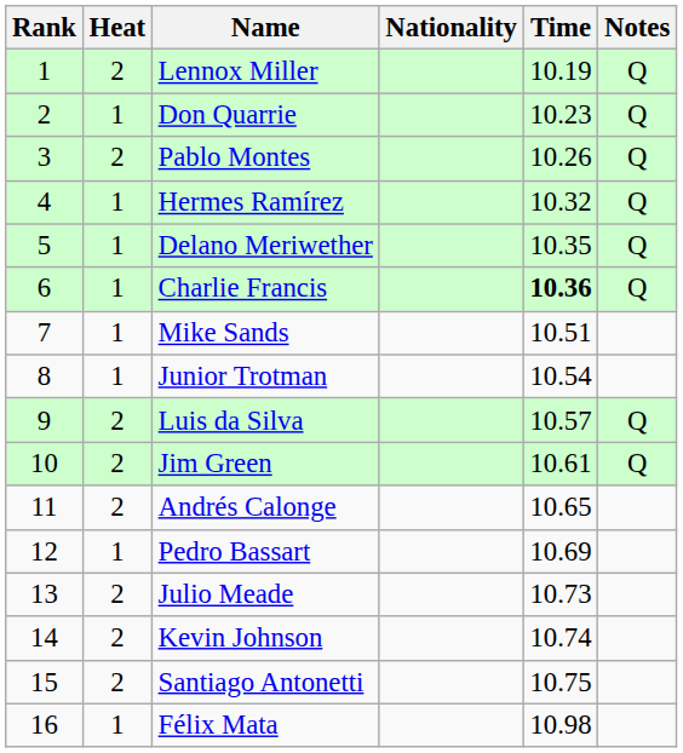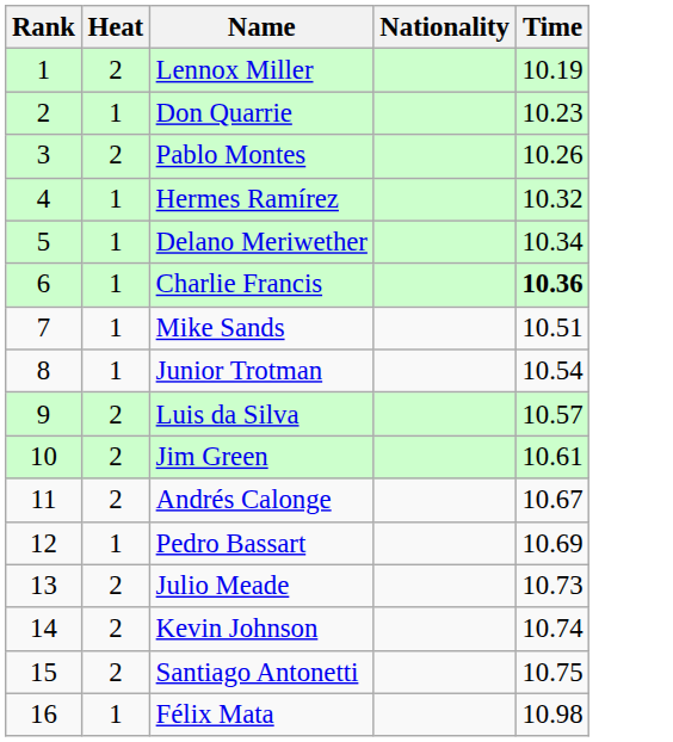 <table class="wikitable sortable" style="text-align:center">
 <tr>
 <th>Rank</th>
 <th>Heat</th>
 <th>Name</th>
 <th>Nationality</th>
 <th>Time</th>
-<th>Notes</th>
 </tr>
 <tr bgcolor=ccffcc>
 <td>1</td>
 <td>2</td>
 <td align=left><a href='#'>Lennox Miller</a></td>
 <td align=left></td>
 <td>10.19</td>
-<td>Q</td>
 </tr>
 <tr bgcolor=ccffcc>
 <td>2</td>
 <td>1</td>
 <td align=left><a href='#'>Don Quarrie</a></td>
 <td align=left></td>
 <td>10.23</td>
-<td>Q</td>
 </tr>
 <tr bgcolor=ccffcc>
 <td>3</td>
 <td>2</td>
 <td align=left><a href='#'>Pablo Montes</a></td>
 <td align=left></td>
 <td>10.26</td>
-<td>Q</td>
 </tr>
 <tr bgcolor=ccffcc>
 <td>4</td>
 <td>1</td>
 <td align=left><a href='#'>Hermes Ramírez</a></td>
 <td align=left></td>
 <td>10.32</td>
-<td>Q</td>
 </tr>
 <tr bgcolor=ccffcc>
 <td>5</td>
 <td>1</td>
 <td align=left><a href='#'>Delano Meriwether</a></td>
 <td align=left></td>
-<td>10.35</td>
-<td>Q</td>
+<td>10.34</td>
 </tr>
 <tr bgcolor=ccffcc>
 <td>6</td>
 <td>1</td>
 <td align=left><a href='#'>Charlie Francis</a></td>
 <td align=left></td>
 <td><strong>10.36</strong></td>
-<td>Q</td>
 </tr>
 <tr>
 <td>7</td>
 <td>1</td>
 <td align=left><a href='#'>Mike Sands</a></td>
 <td align=left></td>
 <td>10.51</td>
-<td></td>
 </tr>
 <tr>
 <td>8</td>
 <td>1</td>
 <td align=left><a href='#'>Junior Trotman</a></td>
 <td align=left></td>
 <td>10.54</td>
-<td></td>
 </tr>
 <tr bgcolor=ccffcc>
 <td>9</td>
 <td>2</td>
 <td align=left><a href='#'>Luis da Silva</a></td>
 <td align=left></td>
 <td>10.57</td>
-<td>Q</td>
 </tr>
 <tr bgcolor=ccffcc>
 <td>10</td>
 <td>2</td>
 <td align=left><a href='#'>Jim Green</a></td>
 <td align=left></td>
 <td>10.61</td>
-<td>Q</td>
 </tr>
 <tr>
 <td>11</td>
 <td>2</td>
 <td align=left><a href='#'>Andrés Calonge</a></td>
 <td align=left></td>
-<td>10.65</td>
-<td></td>
+<td>10.67</td>
 </tr>
 <tr>
 <td>12</td>
 <td>1</td>
 <td align=left><a href='#'>Pedro Bassart</a></td>
 <td align=left></td>
 <td>10.69</td>
-<td></td>
 </tr>
 <tr>
 <td>13</td>
 <td>2</td>
 <td align=left><a href='#'>Julio Meade</a></td>
 <td align=left></td>
 <td>10.73</td>
-<td></td>
 </tr>
 <tr>
 <td>14</td>
 <td>2</td>
 <td align=left><a href='#'>Kevin Johnson</a></td>
 <td align=left></td>
 <td>10.74</td>
-<td></td>
 </tr>
 <tr>
 <td>15</td>
 <td>2</td>
 <td align=left><a href='#'>Santiago Antonetti</a></td>
 <td align=left></td>
 <td>10.75</td>
-<td></td>
 </tr>
 <tr>
 <td>16</td>
 <td>1</td>
 <td align=left><a href='#'>Félix Mata</a></td>
 <td align=left></td>
 <td>10.98</td>
-<td></td>
 </tr>
 </table>
